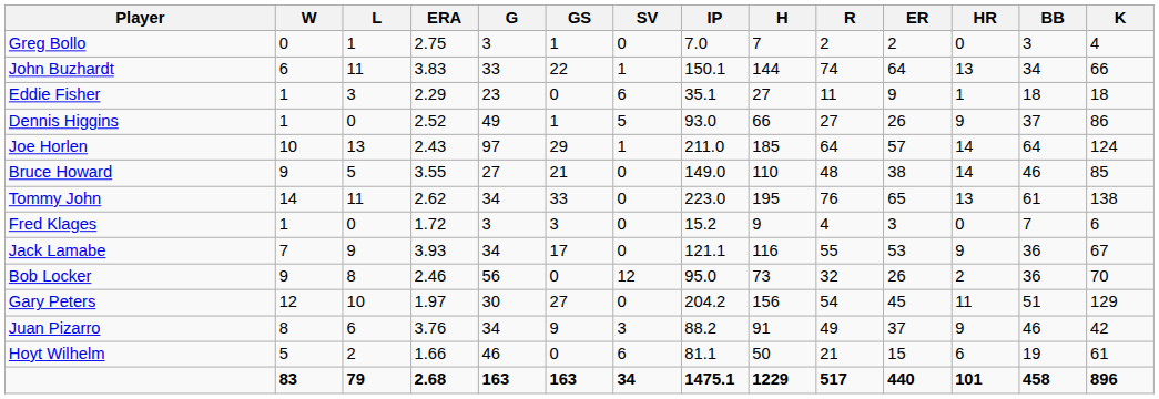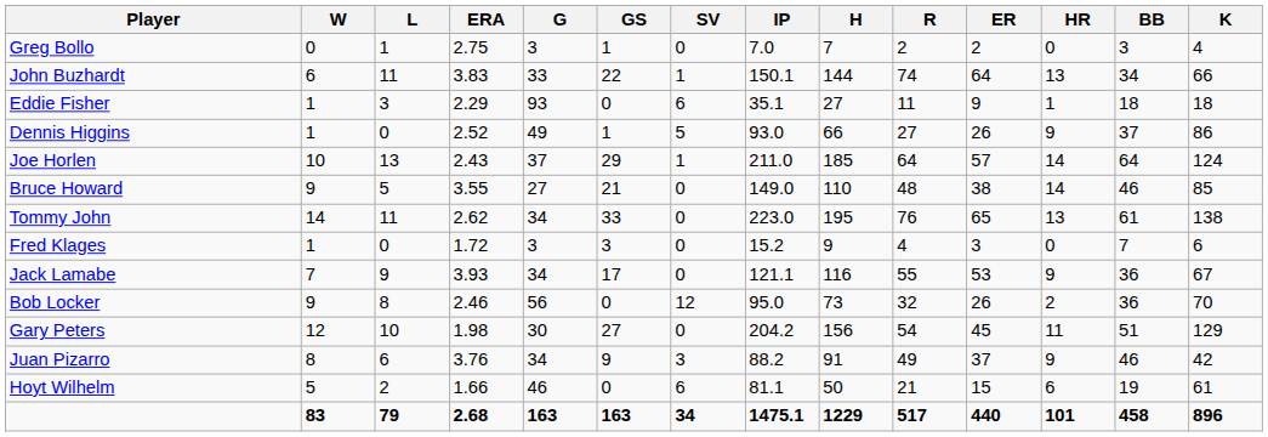 <table class="wikitable sortable">
 <tr>
 <th width="20%">Player</th>
 <th width="5%">W</th>
 <th width="5%">L</th>
 <th width="5%">ERA</th>
 <th width="5%">G</th>
 <th width="5%">GS</th>
 <th width="5%">SV</th>
 <th width="5%">IP</th>
 <th width="5%">H</th>
 <th width="5%">R</th>
 <th width="5%">ER</th>
 <th width="5%">HR</th>
 <th width="5%">BB</th>
 <th width="5%">K</th>
 </tr>
 <tr>
 <td><a href='#'>Greg Bollo</a></td>
 <td>0</td>
 <td>1</td>
 <td>2.75</td>
 <td>3</td>
 <td>1</td>
 <td>0</td>
 <td>7.0</td>
 <td>7</td>
 <td>2</td>
 <td>2</td>
 <td>0</td>
 <td>3</td>
 <td>4</td>
 </tr>
 <tr>
 <td><a href='#'>John Buzhardt</a></td>
 <td>6</td>
 <td>11</td>
 <td>3.83</td>
 <td>33</td>
 <td>22</td>
 <td>1</td>
 <td>150.1</td>
 <td>144</td>
 <td>74</td>
 <td>64</td>
 <td>13</td>
 <td>34</td>
 <td>66</td>
 </tr>
 <tr>
 <td><a href='#'>Eddie Fisher</a></td>
 <td>1</td>
 <td>3</td>
 <td>2.29</td>
-<td>23</td>
+<td>93</td>
 <td>0</td>
 <td>6</td>
 <td>35.1</td>
 <td>27</td>
 <td>11</td>
 <td>9</td>
 <td>1</td>
 <td>18</td>
 <td>18</td>
 </tr>
 <tr>
 <td><a href='#'>Dennis Higgins</a></td>
 <td>1</td>
 <td>0</td>
 <td>2.52</td>
 <td>49</td>
 <td>1</td>
 <td>5</td>
 <td>93.0</td>
 <td>66</td>
 <td>27</td>
 <td>26</td>
 <td>9</td>
 <td>37</td>
 <td>86</td>
 </tr>
 <tr>
 <td><a href='#'>Joe Horlen</a></td>
 <td>10</td>
 <td>13</td>
 <td>2.43</td>
-<td>97</td>
+<td>37</td>
 <td>29</td>
 <td>1</td>
 <td>211.0</td>
 <td>185</td>
 <td>64</td>
 <td>57</td>
 <td>14</td>
 <td>64</td>
 <td>124</td>
 </tr>
 <tr>
 <td><a href='#'>Bruce Howard</a></td>
 <td>9</td>
 <td>5</td>
 <td>3.55</td>
 <td>27</td>
 <td>21</td>
 <td>0</td>
 <td>149.0</td>
 <td>110</td>
 <td>48</td>
 <td>38</td>
 <td>14</td>
 <td>46</td>
 <td>85</td>
 </tr>
 <tr>
 <td><a href='#'>Tommy John</a></td>
 <td>14</td>
 <td>11</td>
 <td>2.62</td>
 <td>34</td>
 <td>33</td>
 <td>0</td>
 <td>223.0</td>
 <td>195</td>
 <td>76</td>
 <td>65</td>
 <td>13</td>
 <td>61</td>
 <td>138</td>
 </tr>
 <tr>
 <td><a href='#'>Fred Klages</a></td>
 <td>1</td>
 <td>0</td>
 <td>1.72</td>
 <td>3</td>
 <td>3</td>
 <td>0</td>
 <td>15.2</td>
 <td>9</td>
 <td>4</td>
 <td>3</td>
 <td>0</td>
 <td>7</td>
 <td>6</td>
 </tr>
 <tr>
 <td><a href='#'>Jack Lamabe</a></td>
 <td>7</td>
 <td>9</td>
 <td>3.93</td>
 <td>34</td>
 <td>17</td>
 <td>0</td>
 <td>121.1</td>
 <td>116</td>
 <td>55</td>
 <td>53</td>
 <td>9</td>
 <td>36</td>
 <td>67</td>
 </tr>
 <tr>
 <td><a href='#'>Bob Locker</a></td>
 <td>9</td>
 <td>8</td>
 <td>2.46</td>
 <td>56</td>
 <td>0</td>
 <td>12</td>
 <td>95.0</td>
 <td>73</td>
 <td>32</td>
 <td>26</td>
 <td>2</td>
 <td>36</td>
 <td>70</td>
 </tr>
 <tr>
 <td><a href='#'>Gary Peters</a></td>
 <td>12</td>
 <td>10</td>
-<td>1.97</td>
+<td>1.98</td>
 <td>30</td>
 <td>27</td>
 <td>0</td>
 <td>204.2</td>
 <td>156</td>
 <td>54</td>
 <td>45</td>
 <td>11</td>
 <td>51</td>
 <td>129</td>
 </tr>
 <tr>
 <td><a href='#'>Juan Pizarro</a></td>
 <td>8</td>
 <td>6</td>
 <td>3.76</td>
 <td>34</td>
 <td>9</td>
 <td>3</td>
 <td>88.2</td>
 <td>91</td>
 <td>49</td>
 <td>37</td>
 <td>9</td>
 <td>46</td>
 <td>42</td>
 </tr>
 <tr>
 <td><a href='#'>Hoyt Wilhelm</a></td>
 <td>5</td>
 <td>2</td>
 <td>1.66</td>
 <td>46</td>
 <td>0</td>
 <td>6</td>
 <td>81.1</td>
 <td>50</td>
 <td>21</td>
 <td>15</td>
 <td>6</td>
 <td>19</td>
 <td>61</td>
 </tr>
 <tr class="sortbottom">
 <td></td>
 <td><strong>83</strong></td>
 <td><strong>79</strong></td>
 <td><strong>2.68</strong></td>
 <td><strong>163</strong></td>
 <td><strong>163</strong></td>
 <td><strong>34</strong></td>
 <td><strong>1475.1</strong></td>
 <td><strong>1229</strong></td>
 <td><strong>517</strong></td>
 <td><strong>440</strong></td>
 <td><strong>101</strong></td>
 <td><strong>458</strong></td>
 <td><strong>896</strong></td>
 </tr>
 </table>
